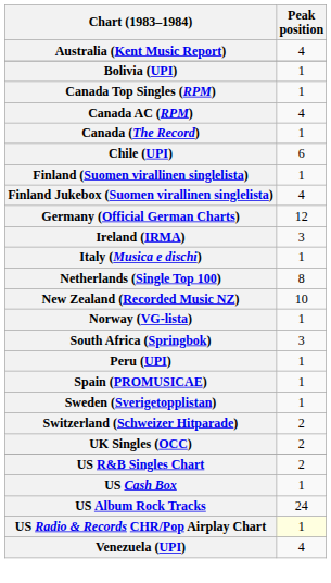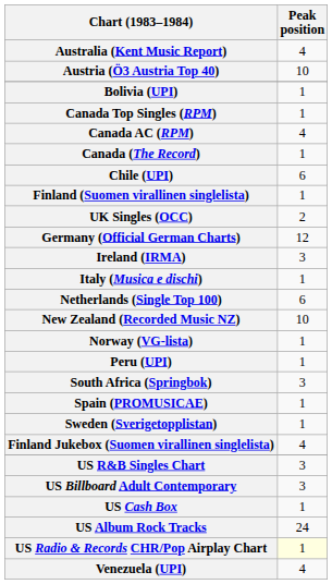 <table class="wikitable sortable plainrowheaders" style="text-align: center;">
 <tr>
 <th scope="col">Chart (1983–1984)</th>
 <th scope="col">Peak <br> position</th>
 </tr>
 <tr>
 <th scope="row">Australia (<a href='#'>Kent Music Report</a>)</th>
 <td>4</td>
+</tr>
+<tr>
+<th scope="row">Austria (<a href='#'>Ö3 Austria Top 40</a>)</th>
+<td>10</td>
 </tr>
 <tr>
 </tr>
 <tr>
 <th scope="row">Bolivia (<a href='#'>UPI</a>)</th>
 <td>1</td>
 </tr>
 <tr>
 <th scope="row">Canada Top Singles (<a href='#'><em>RPM</em></a>)</th>
 <td>1</td>
 </tr>
 <tr>
 <th scope="row">Canada AC (<a href='#'><em>RPM</em></a>)</th>
 <td>4</td>
 </tr>
 <tr>
 <th scope="row">Canada (<em><a href='#'>The Record</a></em>)</th>
 <td>1</td>
 </tr>
 <tr>
 <th scope="row">Chile (<a href='#'>UPI</a>)</th>
 <td>6</td>
 </tr>
 <tr>
 <th scope="row">Finland (<a href='#'>Suomen virallinen singlelista</a>)</th>
 <td>1</td>
 </tr>
 <tr>
-<th scope="row">Finland Jukebox (<a href='#'>Suomen virallinen singlelista</a>)</th>
-<td>4</td>
+<th scope="row">UK Singles (<a href='#'>OCC</a>)</th>
+<td>2</td>
 </tr>
 <tr>
 <th scope="row">Germany (<a href='#'>Official German Charts</a>)</th>
 <td>12</td>
 </tr>
 <tr>
 <th scope="row">Ireland (<a href='#'>IRMA</a>)</th>
 <td>3</td>
 </tr>
 <tr>
 <th scope="row">Italy (<em><a href='#'>Musica e dischi</a></em>)</th>
 <td>1</td>
 </tr>
 <tr>
 <th scope="row">Netherlands (<a href='#'>Single Top 100</a>)</th>
-<td>8</td>
+<td>6</td>
 </tr>
 <tr>
 <th scope="row">New Zealand (<a href='#'>Recorded Music NZ</a>)</th>
 <td>10</td>
 </tr>
 <tr>
 <th scope="row">Norway (<a href='#'>VG-lista</a>) </th>
 <td>1</td>
 </tr>
 <tr>
+<th scope="row">Peru (<a href='#'>UPI</a>)</th>
+<td>1</td>
+</tr>
+<tr>
 <th scope="row">South Africa (<a href='#'>Springbok</a>)</th>
 <td>3</td>
-</tr>
-<tr>
-<th scope="row">Peru (<a href='#'>UPI</a>)</th>
-<td>1</td>
 </tr>
 <tr>
 <th scope="row">Spain (<a href='#'>PROMUSICAE</a>)</th>
 <td style="text-align:center;">1</td>
 </tr>
 <tr>
 <th scope="row">Sweden (<a href='#'>Sverigetopplistan</a>)  </th>
 <td>1</td>
 </tr>
 <tr>
-<th scope="row">Switzerland (<a href='#'>Schweizer Hitparade</a>)</th>
-<td>2</td>
-</tr>
-<tr>
-<th scope="row">UK Singles (<a href='#'>OCC</a>)</th>
-<td>2</td>
+<th scope="row">Finland Jukebox (<a href='#'>Suomen virallinen singlelista</a>)</th>
+<td>4</td>
 </tr>
 <tr>
 </tr>
 <tr>
 <th scope="row">US <a href='#'>R&B Singles Chart</a></th>
-<td>2</td>
+<td>3</td>
+</tr>
+<tr>
+<th scope="row">US <em>Billboard</em> <a href='#'>Adult Contemporary</a></th>
+<td align="center">3</td>
 </tr>
 <tr>
 <th scope="row">US <a href='#'><em>Cash Box</em></a></th>
 <td align="center">1</td>
 </tr>
 <tr>
 <th scope="row">US <a href='#'>Album Rock Tracks</a></th>
 <td>24</td>
 </tr>
 <tr>
 <th scope="row">US <em><a href='#'>Radio & Records</a></em> <a href='#'>CHR/Pop</a> Airplay Chart</th>
 <td style="background: lightyellow;">1</td>
 </tr>
 <tr>
 <th scope="row">Venezuela (<a href='#'>UPI</a>)</th>
 <td>4</td>
 </tr>
 </table>
